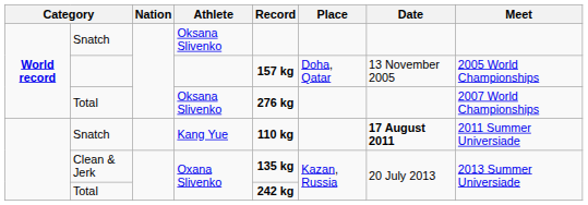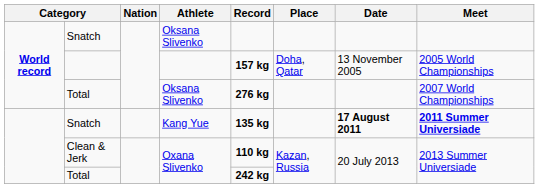 <table class="wikitable" style="font-size:90%; width: 80%; text-align:center;">
 <tr>
 <th colspan="2">Category</th>
 <th>Nation</th>
 <th>Athlete</th>
 <th>Record</th>
 <th>Place</th>
 <th>Date</th>
 <th>Meet</th>
 </tr>
 <tr>
 <td rowspan="3"><strong><a href='#'>World record</a></strong></td>
 <td align="left">Snatch</td>
 <td align="left" rowspan="3"></td>
 <td align="left"><a href='#'>Oksana Slivenko</a></td>
 <td><strong></strong></td>
 <td align="left"></td>
 <td align="left"></td>
 <td align="left"></td>
 </tr>
 <tr>
 <td align="left"></td>
 <td align="left"></td>
 <td><strong>157 kg</strong></td>
 <td align="left"><a href='#'>Doha</a>, <a href='#'>Qatar</a></td>
 <td align="left">13 November 2005</td>
 <td align="left"><a href='#'>2005 World Championships</a></td>
 </tr>
 <tr>
 <td align="left">Total</td>
 <td align="left"><a href='#'>Oksana Slivenko</a></td>
 <td><strong>276 kg</strong></td>
 <td align="left"></td>
 <td align="left"></td>
 <td align="left"><a href='#'>2007 World Championships</a></td>
 </tr>
 <tr>
 <td rowspan="3"><strong></strong></td>
 <td align="left">Snatch</td>
 <td align="left"></td>
 <td align="left"><a href='#'>Kang Yue</a></td>
-<td><strong>110 kg</strong></td>
+<td><strong>135 kg</strong></td>
 <td align="left"></td>
 <td align="left"><strong>17 August 2011</strong></td>
-<td align="left"><a href='#'>2011 Summer Universiade</a></td>
+<td align="left"><strong><a href='#'>2011 Summer Universiade</a></strong></td>
 </tr>
 <tr>
 <td align="left">Clean & Jerk</td>
 <td align="left" rowspan="2"></td>
 <td align="left" rowspan="2"><a href='#'>Oxana Slivenko</a></td>
-<td><strong>135 kg</strong></td>
+<td><strong>110 kg</strong></td>
 <td align="left" rowspan="2"><a href='#'>Kazan</a>, <a href='#'>Russia</a></td>
 <td align="left" rowspan="2">20 July 2013</td>
 <td align="left" rowspan="2"><a href='#'>2013 Summer Universiade</a></td>
 </tr>
 <tr>
 <td align="left">Total</td>
 <td><strong>242 kg</strong></td>
 </tr>
 </table>
